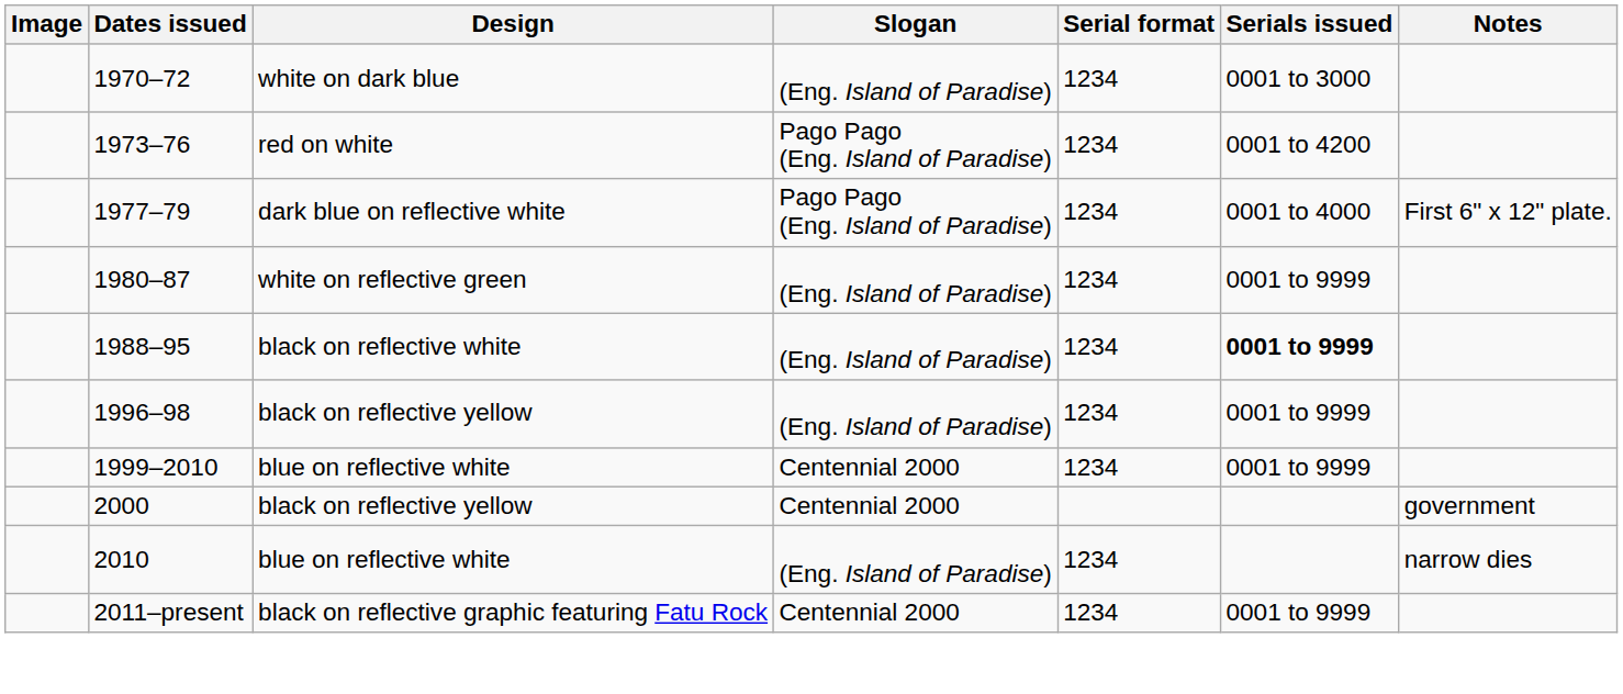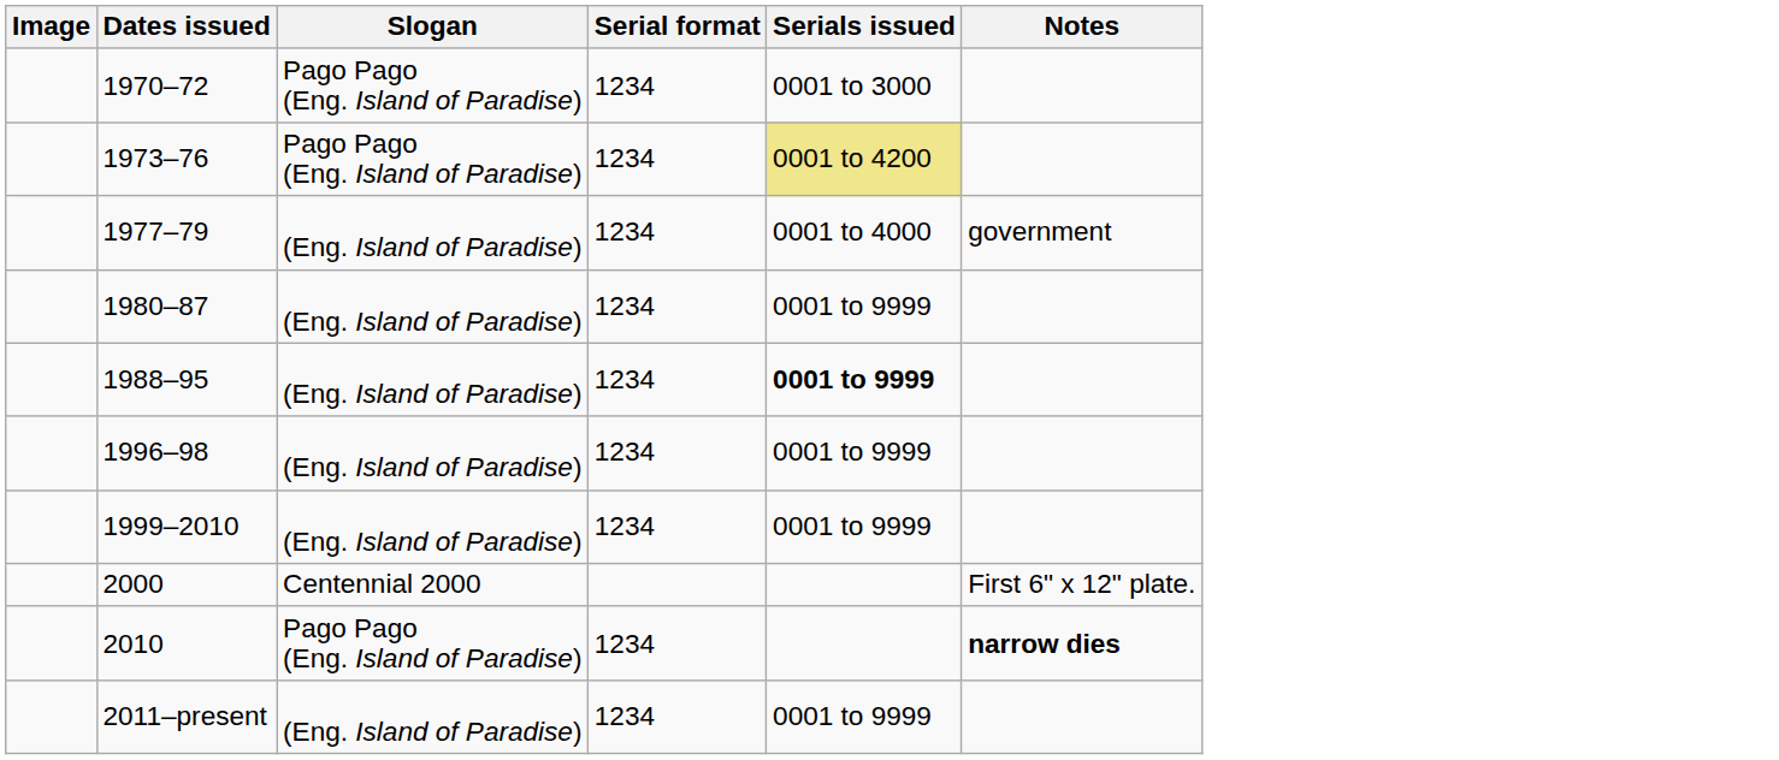 <table class="wikitable">
 <tr>
 <th>Image</th>
 <th>Dates issued</th>
-<th>Design</th>
 <th>Slogan</th>
 <th>Serial format</th>
 <th>Serials issued</th>
 <th>Notes</th>
 </tr>
 <tr>
 <td></td>
 <td>1970–72</td>
-<td>white on dark blue</td>
-<td><br>(Eng. <em>Island of Paradise</em>)</td>
+<td>Pago Pago <br>(Eng. <em>Island of Paradise</em>)</td>
 <td>1234</td>
 <td>0001 to 3000</td>
 <td></td>
 </tr>
 <tr>
 <td></td>
 <td>1973–76</td>
-<td>red on white</td>
 <td>Pago Pago <br>(Eng. <em>Island of Paradise</em>)</td>
 <td>1234</td>
-<td>0001 to 4200</td>
+<td style="background: khaki;">0001 to 4200</td>
 <td></td>
 </tr>
 <tr>
 <td></td>
 <td>1977–79</td>
-<td>dark blue on reflective white</td>
-<td>Pago Pago <br>(Eng. <em>Island of Paradise</em>)</td>
+<td><br>(Eng. <em>Island of Paradise</em>)</td>
 <td>1234</td>
 <td>0001 to 4000</td>
-<td>First 6" x 12" plate.</td>
+<td>government</td>
 </tr>
 <tr>
 <td></td>
 <td>1980–87</td>
-<td>white on reflective green</td>
 <td><br>(Eng. <em>Island of Paradise</em>)</td>
 <td>1234</td>
 <td>0001 to 9999</td>
 <td></td>
 </tr>
 <tr>
 <td></td>
 <td>1988–95</td>
-<td>black on reflective white</td>
 <td><br>(Eng. <em>Island of Paradise</em>)</td>
 <td>1234</td>
 <td><strong>0001 to 9999</strong></td>
 <td></td>
 </tr>
 <tr>
 <td></td>
 <td>1996–98</td>
-<td>black on reflective yellow</td>
 <td><br>(Eng. <em>Island of Paradise</em>)</td>
 <td>1234</td>
 <td>0001 to 9999</td>
 <td></td>
 </tr>
 <tr>
 <td><br></td>
 <td>1999–2010</td>
-<td>blue on reflective white</td>
-<td>Centennial 2000</td>
+<td><br>(Eng. <em>Island of Paradise</em>)</td>
 <td>1234</td>
 <td>0001 to 9999</td>
 <td></td>
 </tr>
 <tr>
 <td></td>
 <td>2000</td>
-<td>black on reflective yellow</td>
 <td>Centennial 2000</td>
 <td></td>
 <td></td>
-<td>government</td>
+<td>First 6" x 12" plate.</td>
 </tr>
 <tr>
 <td></td>
 <td>2010</td>
-<td>blue on reflective white</td>
-<td><br>(Eng. <em>Island of Paradise</em>)</td>
+<td>Pago Pago <br>(Eng. <em>Island of Paradise</em>)</td>
 <td>1234</td>
 <td></td>
-<td>narrow dies</td>
+<td><strong>narrow dies</strong></td>
 </tr>
 <tr>
 <td></td>
 <td>2011–present</td>
-<td>black on reflective graphic featuring <a href='#'>Fatu Rock</a></td>
-<td>Centennial 2000</td>
+<td><br>(Eng. <em>Island of Paradise</em>)</td>
 <td>1234</td>
 <td>0001 to 9999</td>
 <td></td>
 </tr>
 </table>
